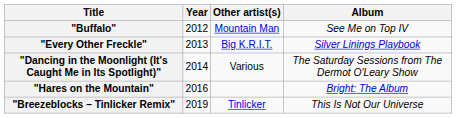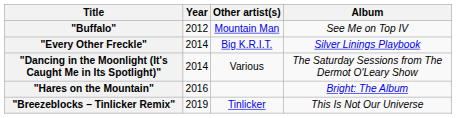 <table class="wikitable plainrowheaders" style="text-align:center;" border="1">
 <tr>
 <th scope="col" style="width:17em;">Title</th>
 <th scope="col">Year</th>
 <th scope="col">Other artist(s)</th>
 <th scope="col" style="width:16em;">Album</th>
 </tr>
 <tr>
 <th scope="row">"Buffalo"</th>
 <td>2012</td>
 <td><a href='#'>Mountain Man</a></td>
 <td><em>See Me on Top IV</em></td>
 </tr>
 <tr>
 <th scope="row">"Every Other Freckle" </th>
-<td>2013</td>
+<td>2014</td>
 <td><a href='#'>Big K.R.I.T.</a></td>
 <td><em><a href='#'>Silver Linings Playbook</a></em></td>
 </tr>
 <tr>
 <th scope="row">"Dancing in the Moonlight (It's Caught Me in Its Spotlight)"</th>
 <td>2014</td>
 <td>Various</td>
 <td><em>The Saturday Sessions from The Dermot O'Leary Show</em></td>
 </tr>
 <tr>
 <th scope="row">"Hares on the Mountain"</th>
 <td>2016</td>
 <td></td>
 <td><em><a href='#'>Bright: The Album</a></em></td>
 </tr>
 <tr>
 <th scope="row">"Breezeblocks – Tinlicker Remix"</th>
 <td>2019</td>
 <td><a href='#'>Tinlicker</a></td>
 <td><em>This Is Not Our Universe</em></td>
 </tr>
 </table>
